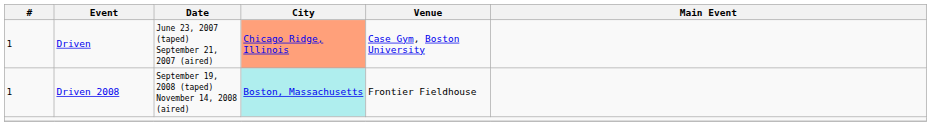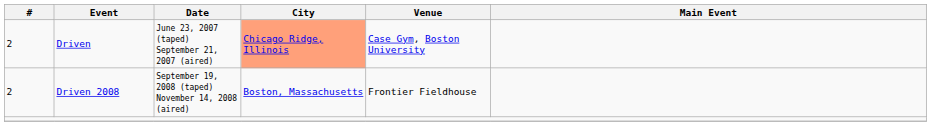 <table class="wikitable" align="center" width="100%">
 <tr>
 <th width="4%">#</th>
 <th width="8%">Event</th>
 <th width="7%">Date</th>
 <th width="10%">City</th>
 <th width="10%">Venue</th>
 <th width="35%">Main Event</th>
 </tr>
 <tr>
-<td>1</td>
+<td>2</td>
 <td><a href='#'>Driven</a></td>
 <td><small>June 23, 2007 (taped)</small><br><small>September 21, 2007 (aired)</small></td>
 <td style="background: lightsalmon;"><a href='#'>Chicago Ridge, Illinois</a></td>
 <td><a href='#'>Case Gym</a>, <a href='#'>Boston University</a></td>
 <td></td>
 </tr>
 <tr>
-<td>1</td>
+<td>2</td>
 <td><a href='#'>Driven 2008</a></td>
 <td><small>September 19, 2008 (taped)</small><br><small>November 14, 2008 (aired)</small></td>
-<td style="background: paleturquoise;"><a href='#'>Boston, Massachusetts</a></td>
+<td><a href='#'>Boston, Massachusetts</a></td>
 <td>Frontier Fieldhouse</td>
 <td></td>
 </tr>
 <tr>
 <td colspan="10"></td>
 </tr>
 <tr>
 </tr>
 </table>
